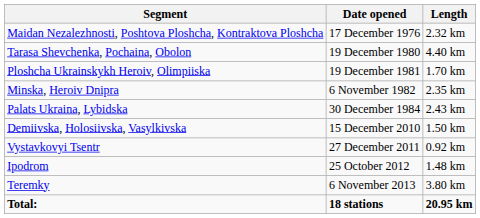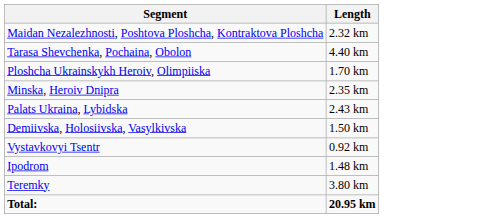 <table class="wikitable" style="border-collapse: collapse; text-align: left;">
 <tr>
 <th>Segment</th>
-<th>Date opened</th>
 <th>Length</th>
 </tr>
 <tr>
 <td style="text-align: left;"><a href='#'>Maidan Nezalezhnosti</a>, <a href='#'>Poshtova Ploshcha</a>, <a href='#'>Kontraktova Ploshcha</a></td>
-<td>17 December 1976</td>
 <td>2.32 km</td>
 </tr>
 <tr>
 <td style="text-align: left;"><a href='#'>Tarasa Shevchenka</a>, <a href='#'>Pochaina</a>, <a href='#'>Obolon</a></td>
-<td>19 December 1980</td>
 <td>4.40 km</td>
 </tr>
 <tr>
 <td style="text-align: left;"><a href='#'>Ploshcha Ukrainskykh Heroiv</a>, <a href='#'>Olimpiiska</a></td>
-<td>19 December 1981</td>
 <td>1.70 km</td>
 </tr>
 <tr>
 <td style="text-align: left;"><a href='#'>Minska</a>, <a href='#'>Heroiv Dnipra</a></td>
-<td>6 November 1982</td>
 <td>2.35 km</td>
 </tr>
 <tr>
 <td style="text-align: left;"><a href='#'>Palats Ukraina</a>, <a href='#'>Lybidska</a></td>
-<td>30 December 1984</td>
 <td>2.43 km</td>
 </tr>
 <tr>
 <td style="text-align: left;"><a href='#'>Demiivska</a>, <a href='#'>Holosiivska</a>, <a href='#'>Vasylkivska</a></td>
-<td>15 December 2010</td>
 <td>1.50 km</td>
 </tr>
 <tr>
 <td style="text-align: left;"><a href='#'>Vystavkovyi Tsentr</a></td>
-<td>27 December 2011</td>
 <td>0.92 km</td>
 </tr>
 <tr>
 <td style="text-align: left;"><a href='#'>Ipodrom</a></td>
-<td>25 October 2012</td>
 <td>1.48 km</td>
 </tr>
 <tr>
 <td style="text-align: left;"><a href='#'>Teremky</a></td>
-<td>6 November 2013</td>
 <td>3.80 km</td>
 </tr>
 <tr>
 <td><strong>Total:</strong></td>
-<td><strong>18 stations</strong></td>
 <td><strong>20.95 km</strong></td>
 </tr>
 </table>
